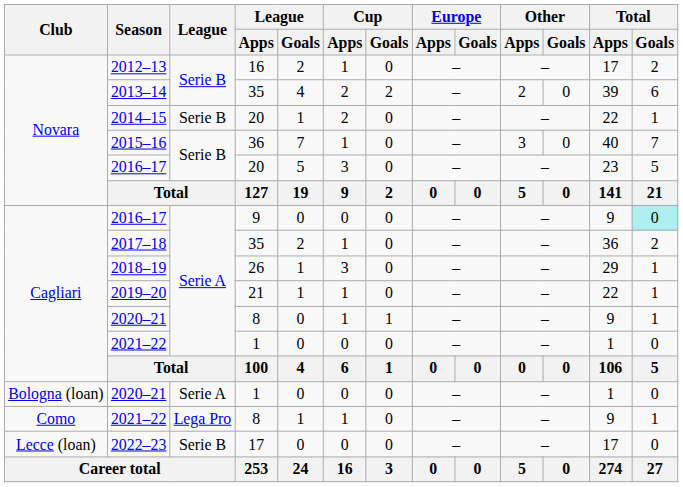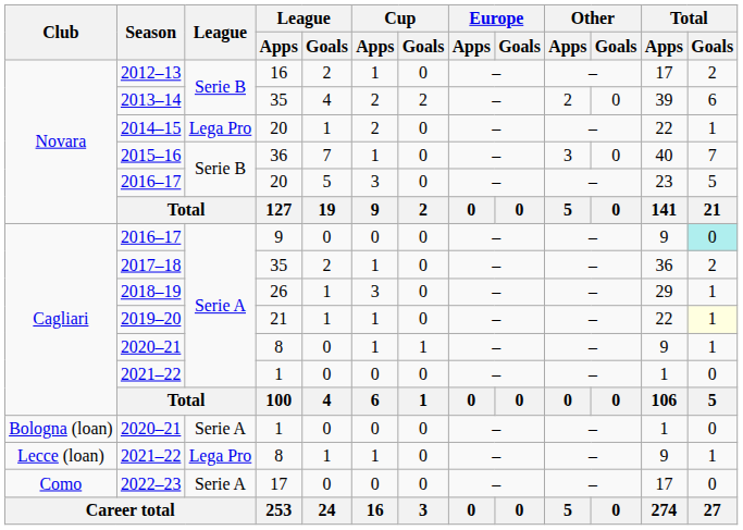 <table class="wikitable" style="text-align: center">
 <tr>
 <th rowspan="2">Club</th>
 <th rowspan="2">Season</th>
 <th rowspan="2">League</th>
 <th colspan="2">League</th>
 <th colspan="2">Cup</th>
 <th colspan="2"><a href='#'>Europe</a></th>
 <th colspan="2">Other</th>
 <th colspan="2">Total</th>
 </tr>
 <tr>
 <th>Apps</th>
 <th>Goals</th>
 <th>Apps</th>
 <th>Goals</th>
 <th>Apps</th>
 <th>Goals</th>
 <th>Apps</th>
 <th>Goals</th>
 <th>Apps</th>
 <th>Goals</th>
 </tr>
 <tr>
 <td rowspan="6"><a href='#'>Novara</a></td>
 <td><a href='#'>2012–13</a></td>
 <td rowspan="2"><a href='#'>Serie B</a></td>
 <td>16</td>
 <td>2</td>
 <td>1</td>
 <td>0</td>
 <td colspan="2">–</td>
 <td colspan="2">–</td>
 <td>17</td>
 <td>2</td>
 </tr>
 <tr>
 <td><a href='#'>2013–14</a></td>
 <td>35</td>
 <td>4</td>
 <td>2</td>
 <td>2</td>
 <td colspan="2">–</td>
 <td>2</td>
 <td>0</td>
 <td>39</td>
 <td>6</td>
 </tr>
 <tr>
 <td><a href='#'>2014–15</a></td>
-<td>Serie B</td>
+<td><a href='#'>Lega Pro</a></td>
 <td>20</td>
 <td>1</td>
 <td>2</td>
 <td>0</td>
 <td colspan="2">–</td>
 <td colspan="2">–</td>
 <td>22</td>
 <td>1</td>
 </tr>
 <tr>
 <td><a href='#'>2015–16</a></td>
 <td rowspan="2">Serie B</td>
 <td>36</td>
 <td>7</td>
 <td>1</td>
 <td>0</td>
 <td colspan="2">–</td>
 <td>3</td>
 <td>0</td>
 <td>40</td>
 <td>7</td>
 </tr>
 <tr>
 <td><a href='#'>2016–17</a></td>
 <td>20</td>
 <td>5</td>
 <td>3</td>
 <td>0</td>
 <td colspan="2">–</td>
 <td colspan="2">–</td>
 <td>23</td>
 <td>5</td>
 </tr>
 <tr>
 <th colspan="2">Total</th>
 <th>127</th>
 <th>19</th>
 <th>9</th>
 <th>2</th>
 <th>0</th>
 <th>0</th>
 <th>5</th>
 <th>0</th>
 <th>141</th>
 <th>21</th>
 </tr>
 <tr>
 <td rowspan="7"><a href='#'>Cagliari</a></td>
 <td><a href='#'>2016–17</a></td>
 <td rowspan="6"><a href='#'>Serie A</a></td>
 <td>9</td>
 <td>0</td>
 <td>0</td>
 <td>0</td>
 <td colspan="2">–</td>
 <td colspan="2">–</td>
 <td>9</td>
 <td style="background: paleturquoise;">0</td>
 </tr>
 <tr>
 <td><a href='#'>2017–18</a></td>
 <td>35</td>
 <td>2</td>
 <td>1</td>
 <td>0</td>
 <td colspan="2">–</td>
 <td colspan="2">–</td>
 <td>36</td>
 <td>2</td>
 </tr>
 <tr>
 <td><a href='#'>2018–19</a></td>
 <td>26</td>
 <td>1</td>
 <td>3</td>
 <td>0</td>
 <td colspan="2">–</td>
 <td colspan="2">–</td>
 <td>29</td>
 <td>1</td>
 </tr>
 <tr>
 <td><a href='#'>2019–20</a></td>
 <td>21</td>
 <td>1</td>
 <td>1</td>
 <td>0</td>
 <td colspan="2">–</td>
 <td colspan="2">–</td>
 <td>22</td>
-<td>1</td>
+<td style="background: lightyellow;">1</td>
 </tr>
 <tr>
 <td><a href='#'>2020–21</a></td>
 <td>8</td>
 <td>0</td>
 <td>1</td>
 <td>1</td>
 <td colspan="2">–</td>
 <td colspan="2">–</td>
 <td>9</td>
 <td>1</td>
 </tr>
 <tr>
 <td><a href='#'>2021–22</a></td>
 <td>1</td>
 <td>0</td>
 <td>0</td>
 <td>0</td>
 <td colspan="2">–</td>
 <td colspan="2">–</td>
 <td>1</td>
 <td>0</td>
 </tr>
 <tr>
 <th colspan="2">Total</th>
 <th>100</th>
 <th>4</th>
 <th>6</th>
 <th>1</th>
 <th>0</th>
 <th>0</th>
 <th>0</th>
 <th>0</th>
 <th>106</th>
 <th>5</th>
 </tr>
 <tr>
 <td><a href='#'>Bologna</a> (loan)</td>
 <td><a href='#'>2020–21</a></td>
 <td>Serie A</td>
 <td>1</td>
 <td>0</td>
 <td>0</td>
 <td>0</td>
 <td colspan="2">–</td>
 <td colspan="2">–</td>
 <td>1</td>
 <td>0</td>
 </tr>
 <tr>
-<td><a href='#'>Como</a></td>
+<td><a href='#'>Lecce</a> (loan)</td>
 <td><a href='#'>2021–22</a></td>
 <td><a href='#'>Lega Pro</a></td>
 <td>8</td>
 <td>1</td>
 <td>1</td>
 <td>0</td>
 <td colspan="2">–</td>
 <td colspan="2">–</td>
 <td>9</td>
 <td>1</td>
 </tr>
 <tr>
-<td><a href='#'>Lecce</a> (loan)</td>
+<td><a href='#'>Como</a></td>
 <td><a href='#'>2022–23</a></td>
-<td>Serie B</td>
+<td>Serie A</td>
 <td>17</td>
 <td>0</td>
 <td>0</td>
 <td>0</td>
 <td colspan="2">–</td>
 <td colspan="2">–</td>
 <td>17</td>
 <td>0</td>
 </tr>
 <tr>
 <th colspan="3">Career total</th>
 <th>253</th>
 <th>24</th>
 <th>16</th>
 <th>3</th>
 <th>0</th>
 <th>0</th>
 <th>5</th>
 <th>0</th>
 <th>274</th>
 <th>27</th>
 </tr>
 </table>
